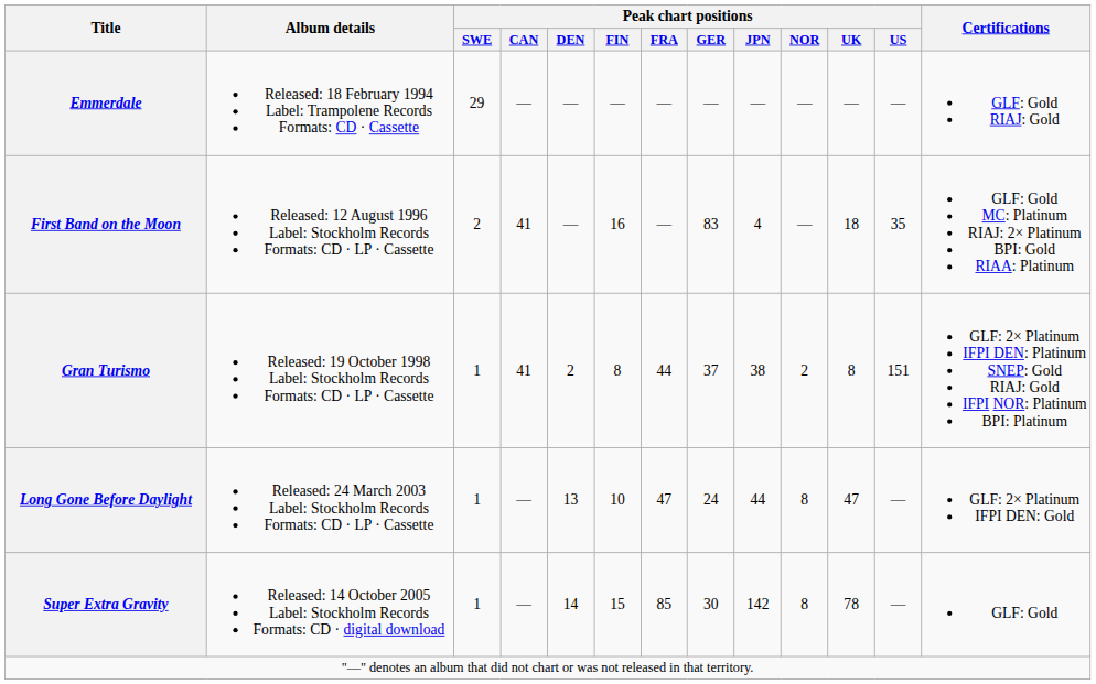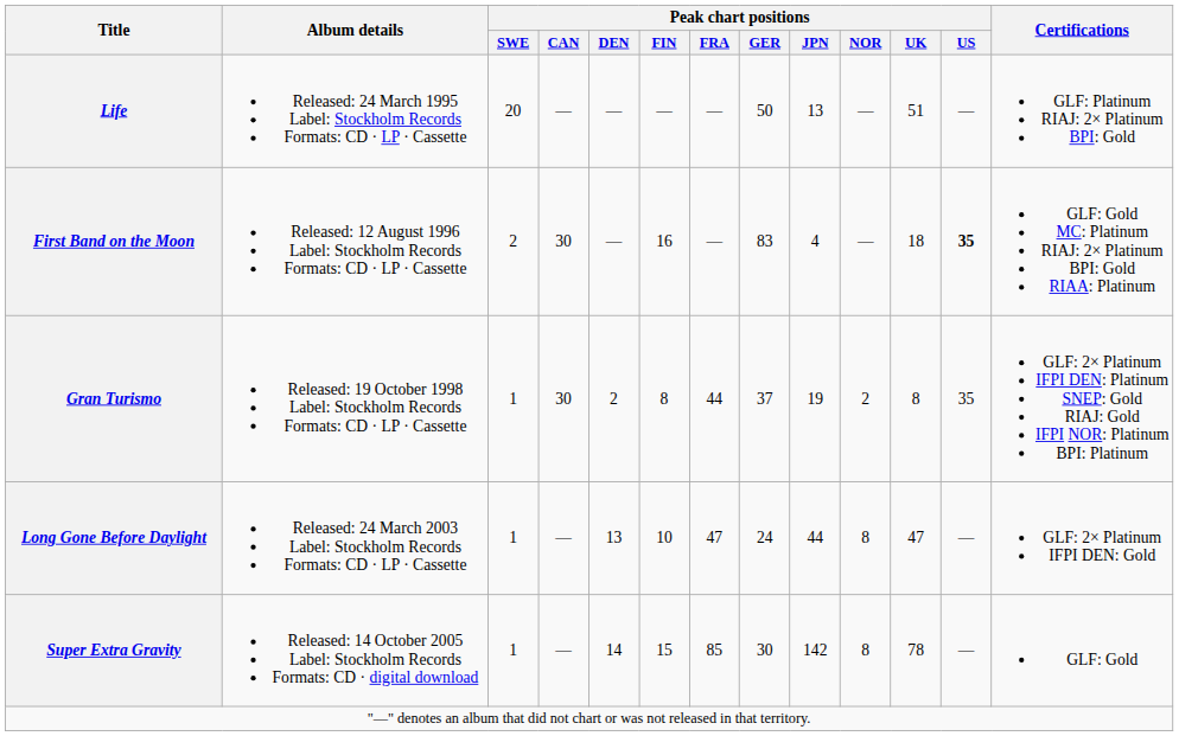 <table class="wikitable plainrowheaders" style="text-align:center;" border="1">
 <tr>
 <th scope="col" rowspan="2" style="width:13em;">Title</th>
 <th scope="col" rowspan="2" style="width:16em;">Album details</th>
 <th scope="col" colspan="10">Peak chart positions</th>
 <th scope="col" rowspan="2"><a href='#'>Certifications</a></th>
 </tr>
 <tr>
 <th scope="col" style="width:3em;font-size:90%;"><a href='#'>SWE</a><br></th>
 <th scope="col" style="width:3em;font-size:90%;"><a href='#'>CAN</a><br></th>
 <th scope="col" style="width:3em;font-size:90%;"><a href='#'>DEN</a><br></th>
 <th scope="col" style="width:3em;font-size:90%;"><a href='#'>FIN</a><br></th>
 <th scope="col" style="width:3em;font-size:90%;"><a href='#'>FRA</a><br></th>
 <th scope="col" style="width:3em;font-size:90%;"><a href='#'>GER</a><br></th>
 <th scope="col" style="width:3em;font-size:90%;"><a href='#'>JPN</a><br></th>
 <th scope="col" style="width:3em;font-size:90%;"><a href='#'>NOR</a><br></th>
 <th scope="col" style="width:3em;font-size:90%;"><a href='#'>UK</a><br></th>
 <th scope="col" style="width:3em;font-size:90%;"><a href='#'>US</a><br></th>
 </tr>
 <tr>
-<th scope="row"><em><a href='#'>Emmerdale</a></em></th>
-<td><br><ul><li>Released: 18 February 1994</li><li>Label: Trampolene Records</li><li>Formats: <a href='#'>CD</a> · <a href='#'>Cassette</a></li></ul></td>
-<td>29</td>
+<th scope="row"><em><a href='#'>Life</a></em></th>
+<td><br><ul><li>Released: 24 March 1995</li><li>Label: <a href='#'>Stockholm Records</a></li><li>Formats: CD · <a href='#'>LP</a> · Cassette</li></ul></td>
+<td>20</td>
 <td>—</td>
 <td>—</td>
 <td>—</td>
 <td>—</td>
+<td>50</td>
+<td>13</td>
 <td>—</td>
+<td>51</td>
 <td>—</td>
-<td>—</td>
-<td>—</td>
-<td>—</td>
-<td><br><ul><li><a href='#'>GLF</a>: Gold</li><li><a href='#'>RIAJ</a>: Gold</li></ul></td>
+<td><br><ul><li>GLF: Platinum</li><li>RIAJ: 2× Platinum</li><li><a href='#'>BPI</a>: Gold</li></ul></td>
 </tr>
 <tr>
 <th scope="row"><em><a href='#'>First Band on the Moon</a></em></th>
 <td><br><ul><li>Released: 12 August 1996</li><li>Label: Stockholm Records</li><li>Formats: CD · LP · Cassette</li></ul></td>
 <td>2</td>
-<td>41</td>
+<td>30</td>
 <td>—</td>
 <td>16</td>
 <td>—</td>
 <td>83</td>
 <td>4</td>
 <td>—</td>
 <td>18</td>
-<td>35</td>
+<td><strong>35</strong></td>
 <td><br><ul><li>GLF: Gold</li><li><a href='#'>MC</a>: Platinum</li><li>RIAJ: 2× Platinum</li><li>BPI: Gold</li><li><a href='#'>RIAA</a>: Platinum</li></ul></td>
 </tr>
 <tr>
 <th scope="row"><em><a href='#'>Gran Turismo</a></em></th>
 <td><br><ul><li>Released: 19 October 1998</li><li>Label: Stockholm Records</li><li>Formats: CD · LP · Cassette</li></ul></td>
 <td>1</td>
-<td>41</td>
+<td>30</td>
 <td>2</td>
 <td>8</td>
 <td>44</td>
 <td>37</td>
-<td>38</td>
+<td>19</td>
 <td>2</td>
 <td>8</td>
-<td>151</td>
+<td>35</td>
 <td><br><ul><li>GLF: 2× Platinum</li><li><a href='#'>IFPI DEN</a>: Platinum</li><li><a href='#'>SNEP</a>: Gold</li><li>RIAJ: Gold</li><li><a href='#'>IFPI</a> <a href='#'>NOR</a>: Platinum</li><li>BPI: Platinum</li></ul></td>
 </tr>
 <tr>
 <th scope="row"><em><a href='#'>Long Gone Before Daylight</a></em></th>
 <td><br><ul><li>Released: 24 March 2003</li><li>Label: Stockholm Records</li><li>Formats: CD · LP · Cassette</li></ul></td>
 <td>1</td>
 <td>—</td>
 <td>13</td>
 <td>10</td>
 <td>47</td>
 <td>24</td>
 <td>44</td>
 <td>8</td>
 <td>47</td>
 <td>—</td>
 <td><br><ul><li>GLF: 2× Platinum</li><li>IFPI DEN: Gold</li></ul></td>
 </tr>
 <tr>
 <th scope="row"><em><a href='#'>Super Extra Gravity</a></em></th>
 <td><br><ul><li>Released: 14 October 2005</li><li>Label: Stockholm Records</li><li>Formats: CD · <a href='#'>digital download</a></li></ul></td>
 <td>1</td>
 <td>—</td>
 <td>14</td>
 <td>15</td>
 <td>85</td>
 <td>30</td>
 <td>142</td>
 <td>8</td>
 <td>78</td>
 <td>—</td>
 <td><br><ul><li>GLF: Gold</li></ul></td>
 </tr>
 <tr>
 <td colspan="13" style="font-size:90%">"—" denotes an album that did not chart or was not released in that territory.</td>
 </tr>
 </table>
